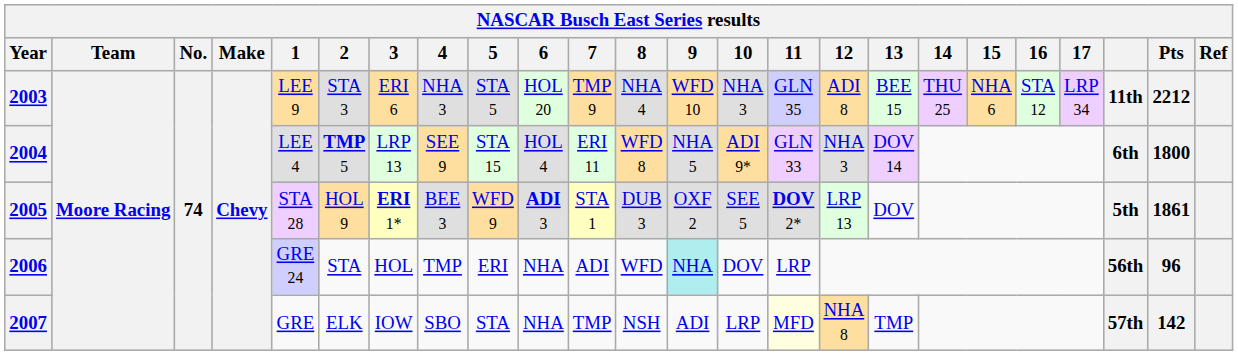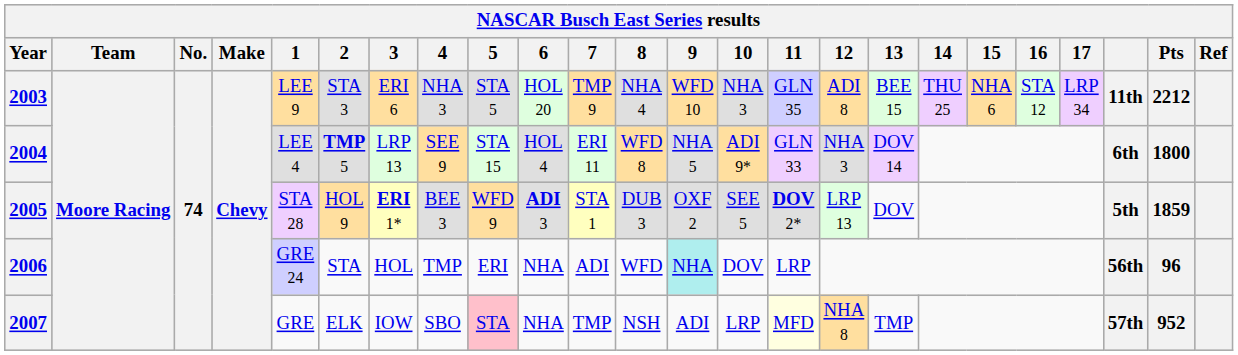 <table class="wikitable" style="text-align:center; font-size:75%">
 <tr>
 <th colspan=31><a href='#'>NASCAR Busch East Series</a> results</th>
 </tr>
 <tr>
 <th>Year</th>
 <th>Team</th>
 <th>No.</th>
 <th>Make</th>
 <th>1</th>
 <th>2</th>
 <th>3</th>
 <th>4</th>
 <th>5</th>
 <th>6</th>
 <th>7</th>
 <th>8</th>
 <th>9</th>
 <th>10</th>
 <th>11</th>
 <th>12</th>
 <th>13</th>
 <th>14</th>
 <th>15</th>
 <th>16</th>
 <th>17</th>
 <th></th>
 <th>Pts</th>
 <th>Ref</th>
 </tr>
 <tr>
 <th><a href='#'>2003</a></th>
 <th rowspan=5><a href='#'>Moore Racing</a></th>
 <th rowspan=5>74</th>
 <th rowspan=5><a href='#'>Chevy</a></th>
 <td style="background:#FFDF9F;"><a href='#'>LEE</a> <br><small>9</small></td>
 <td style="background:#DFDFDF;"><a href='#'>STA</a> <br><small>3</small></td>
 <td style="background:#FFDF9F;"><a href='#'>ERI</a> <br><small>6</small></td>
 <td style="background:#DFDFDF;"><a href='#'>NHA</a> <br><small>3</small></td>
 <td style="background:#DFDFDF;"><a href='#'>STA</a> <br><small>5</small></td>
 <td style="background:#DFFFDF;"><a href='#'>HOL</a> <br><small>20</small></td>
 <td style="background:#FFDF9F;"><a href='#'>TMP</a> <br><small>9</small></td>
 <td style="background:#DFDFDF;"><a href='#'>NHA</a> <br><small>4</small></td>
 <td style="background:#FFDF9F;"><a href='#'>WFD</a> <br><small>10</small></td>
 <td style="background:#DFDFDF;"><a href='#'>NHA</a> <br><small>3</small></td>
 <td style="background:#CFCFFF;"><a href='#'>GLN</a> <br><small>35</small></td>
 <td style="background:#FFDF9F;"><a href='#'>ADI</a> <br><small>8</small></td>
 <td style="background:#DFFFDF;"><a href='#'>BEE</a> <br><small>15</small></td>
 <td style="background:#EFCFFF;"><a href='#'>THU</a> <br><small>25</small></td>
 <td style="background:#FFDF9F;"><a href='#'>NHA</a> <br><small>6</small></td>
 <td style="background:#DFFFDF;"><a href='#'>STA</a> <br><small>12</small></td>
 <td style="background:#EFCFFF;"><a href='#'>LRP</a> <br><small>34</small></td>
 <th>11th</th>
 <th>2212</th>
 <th></th>
 </tr>
 <tr>
 <th><a href='#'>2004</a></th>
 <td style="background:#DFDFDF;"><a href='#'>LEE</a> <br><small>4</small></td>
 <td style="background:#DFDFDF;"><strong><a href='#'>TMP</a></strong> <br><small>5</small></td>
 <td style="background:#DFFFDF;"><a href='#'>LRP</a> <br><small>13</small></td>
 <td style="background:#FFDF9F;"><a href='#'>SEE</a> <br><small>9</small></td>
 <td style="background:#DFFFDF;"><a href='#'>STA</a> <br><small>15</small></td>
 <td style="background:#DFDFDF;"><a href='#'>HOL</a> <br><small>4</small></td>
 <td style="background:#DFFFDF;"><a href='#'>ERI</a> <br><small>11</small></td>
 <td style="background:#FFDF9F;"><a href='#'>WFD</a> <br><small>8</small></td>
 <td style="background:#DFDFDF;"><a href='#'>NHA</a> <br><small>5</small></td>
 <td style="background:#FFDF9F;"><a href='#'>ADI</a> <br><small>9*</small></td>
 <td style="background:#EFCFFF;"><a href='#'>GLN</a> <br><small>33</small></td>
 <td style="background:#DFDFDF;"><a href='#'>NHA</a> <br><small>3</small></td>
 <td style="background:#EFCFFF;"><a href='#'>DOV</a> <br><small>14</small></td>
 <td colspan=4></td>
 <th>6th</th>
 <th>1800</th>
 <th></th>
 </tr>
 <tr>
 <th><a href='#'>2005</a></th>
 <td style="background:#EFCFFF;"><a href='#'>STA</a> <br><small>28</small></td>
 <td style="background:#FFDF9F;"><a href='#'>HOL</a> <br><small>9</small></td>
 <td style="background:#FFFFBF;"><strong><a href='#'>ERI</a></strong> <br><small>1*</small></td>
 <td style="background:#DFDFDF;"><a href='#'>BEE</a> <br><small>3</small></td>
 <td style="background:#FFDF9F;"><a href='#'>WFD</a> <br><small>9</small></td>
 <td style="background:#DFDFDF;"><strong><a href='#'>ADI</a></strong> <br><small>3</small></td>
 <td style="background:#FFFFBF;"><a href='#'>STA</a> <br><small>1</small></td>
 <td style="background:#DFDFDF;"><a href='#'>DUB</a> <br><small>3</small></td>
 <td style="background:#DFDFDF;"><a href='#'>OXF</a> <br><small>2</small></td>
 <td style="background:#DFDFDF;"><a href='#'>SEE</a> <br><small>5</small></td>
 <td style="background:#DFDFDF;"><strong><a href='#'>DOV</a></strong> <br><small>2*</small></td>
 <td style="background:#DFFFDF;"><a href='#'>LRP</a> <br><small>13</small></td>
 <td><a href='#'>DOV</a></td>
 <td colspan=4></td>
 <th>5th</th>
-<th>1861</th>
+<th>1859</th>
 <th></th>
 </tr>
 <tr>
 <th><a href='#'>2006</a></th>
 <td style="background:#CFCFFF;"><a href='#'>GRE</a> <br><small>24</small></td>
 <td><a href='#'>STA</a></td>
 <td><a href='#'>HOL</a></td>
 <td><a href='#'>TMP</a></td>
 <td><a href='#'>ERI</a></td>
 <td><a href='#'>NHA</a></td>
 <td><a href='#'>ADI</a></td>
 <td><a href='#'>WFD</a></td>
 <td style="background: paleturquoise;"><a href='#'>NHA</a></td>
 <td><a href='#'>DOV</a></td>
 <td><a href='#'>LRP</a></td>
 <td colspan=6></td>
 <th>56th</th>
 <th>96</th>
 <th></th>
 </tr>
 <tr>
 <th><a href='#'>2007</a></th>
 <td><a href='#'>GRE</a></td>
 <td><a href='#'>ELK</a></td>
 <td><a href='#'>IOW</a></td>
 <td><a href='#'>SBO</a></td>
-<td><a href='#'>STA</a></td>
+<td style="background: pink;"><a href='#'>STA</a></td>
 <td><a href='#'>NHA</a></td>
 <td><a href='#'>TMP</a></td>
 <td><a href='#'>NSH</a></td>
 <td><a href='#'>ADI</a></td>
 <td><a href='#'>LRP</a></td>
 <td style="background: lightyellow;"><a href='#'>MFD</a></td>
 <td style="background:#FFDF9F;"><a href='#'>NHA</a> <br><small>8</small></td>
 <td><a href='#'>TMP</a></td>
 <td colspan=4></td>
 <th>57th</th>
-<th>142</th>
+<th>952</th>
 <th></th>
 </tr>
 </table>
